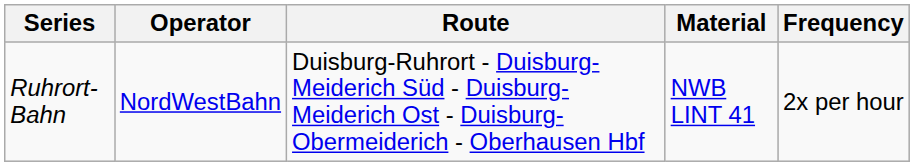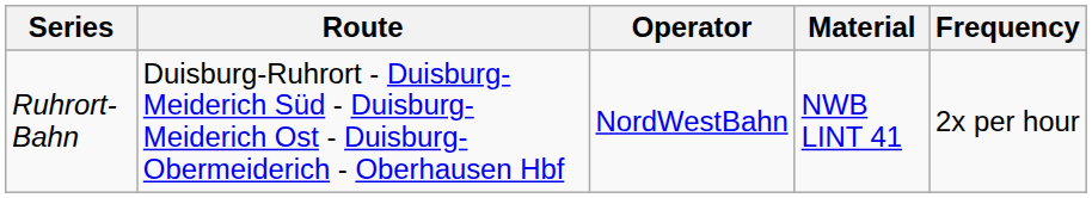 <table class="wikitable vatop">
 <tr>
 <th>Series</th>
+<th>Route</th>
 <th>Operator</th>
-<th>Route</th>
 <th>Material</th>
 <th>Frequency</th>
 </tr>
 <tr>
 <td> <em>Ruhrort-Bahn</em></td>
+<td>Duisburg-Ruhrort - <a href='#'>Duisburg-Meiderich Süd</a> - <a href='#'>Duisburg-Meiderich Ost</a> - <a href='#'>Duisburg-Obermeiderich</a> - <a href='#'>Oberhausen Hbf</a></td>
 <td><a href='#'>NordWestBahn</a></td>
-<td>Duisburg-Ruhrort - <a href='#'>Duisburg-Meiderich Süd</a> - <a href='#'>Duisburg-Meiderich Ost</a> - <a href='#'>Duisburg-Obermeiderich</a> - <a href='#'>Oberhausen Hbf</a></td>
 <td><a href='#'>NWB LINT 41</a></td>
 <td>2x per hour</td>
 </tr>
 </table>
